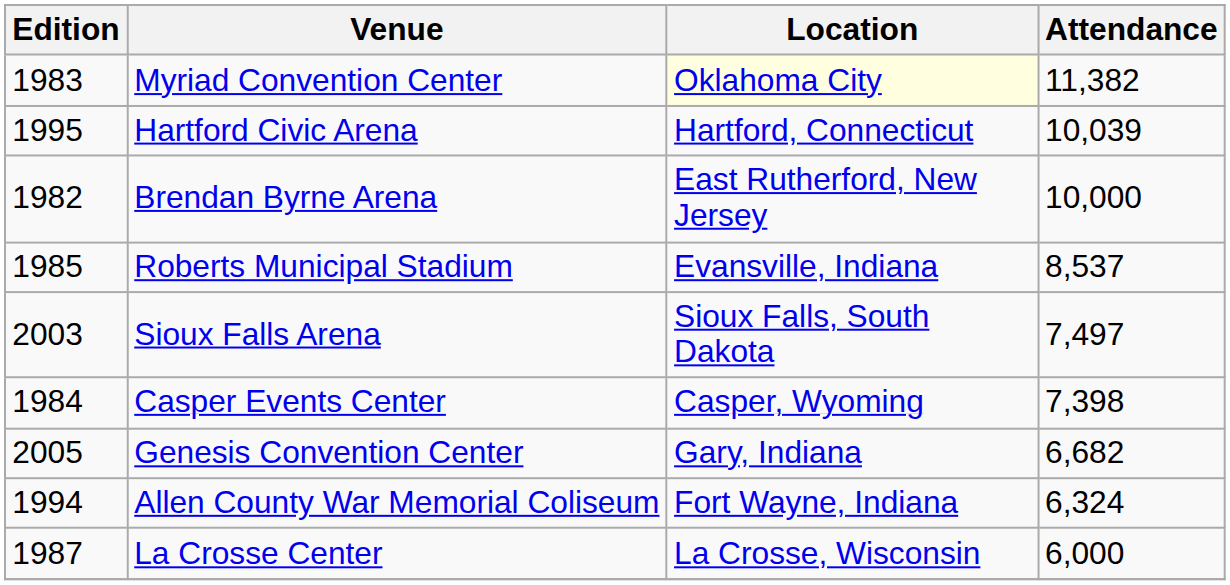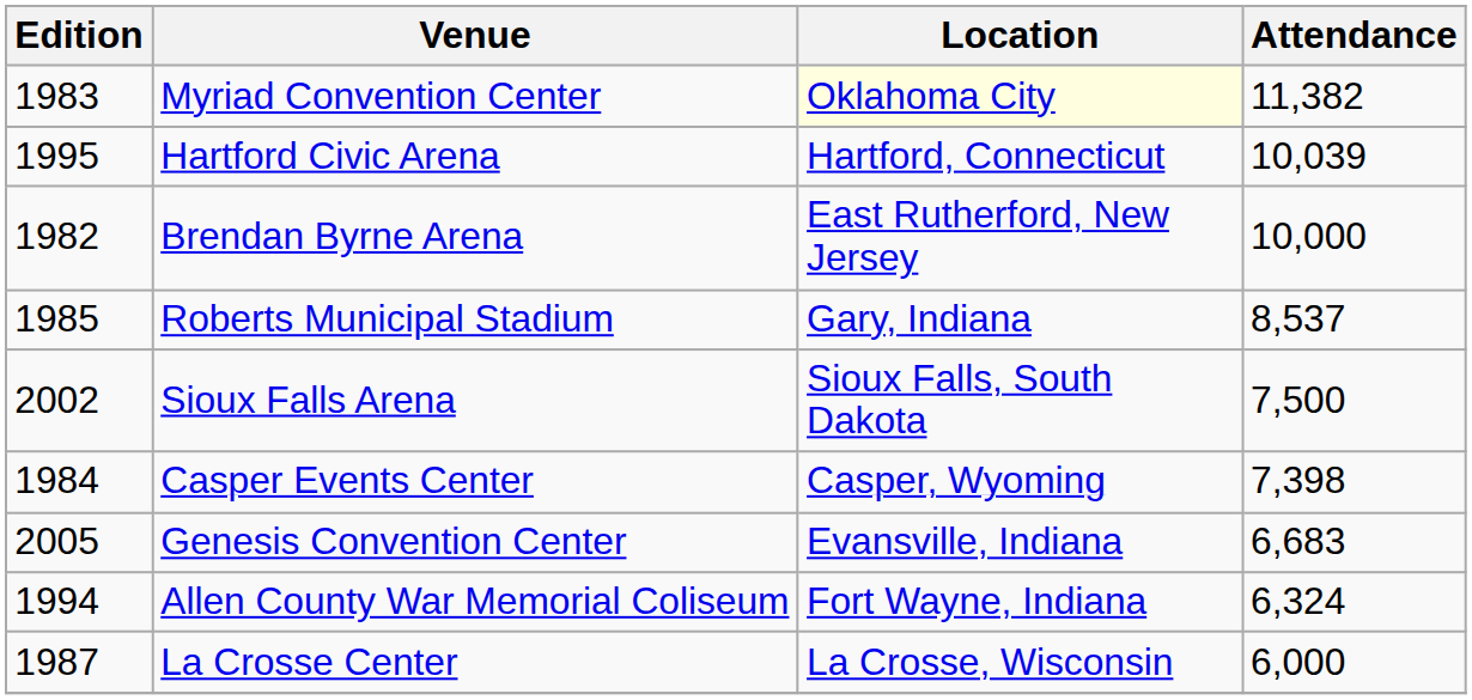 <table class="wikitable">
 <tr>
 <th>Edition</th>
 <th>Venue</th>
 <th width=180>Location</th>
 <th width=80>Attendance</th>
 </tr>
 <tr>
 <td>1983</td>
 <td><a href='#'>Myriad Convention Center</a></td>
 <td style="background: lightyellow;"><a href='#'>Oklahoma City</a></td>
 <td>11,382</td>
 </tr>
 <tr>
 <td>1995</td>
 <td><a href='#'>Hartford Civic Arena</a></td>
 <td><a href='#'>Hartford, Connecticut</a></td>
 <td>10,039</td>
 </tr>
 <tr>
 <td>1982</td>
 <td><a href='#'>Brendan Byrne Arena</a></td>
 <td><a href='#'>East Rutherford, New Jersey</a></td>
 <td>10,000</td>
 </tr>
 <tr>
 <td>1985</td>
 <td><a href='#'>Roberts Municipal Stadium</a></td>
-<td><a href='#'>Evansville, Indiana</a></td>
+<td><a href='#'>Gary, Indiana</a></td>
 <td>8,537</td>
 </tr>
 <tr>
-<td>2003</td>
+<td>2002</td>
 <td><a href='#'>Sioux Falls Arena</a></td>
 <td><a href='#'>Sioux Falls, South Dakota</a></td>
-<td>7,497</td>
+<td>7,500</td>
 </tr>
 <tr>
 <td>1984</td>
 <td><a href='#'>Casper Events Center</a></td>
 <td><a href='#'>Casper, Wyoming</a></td>
 <td>7,398</td>
 </tr>
 <tr>
 <td>2005</td>
 <td><a href='#'>Genesis Convention Center</a></td>
-<td><a href='#'>Gary, Indiana</a></td>
-<td>6,682</td>
+<td><a href='#'>Evansville, Indiana</a></td>
+<td>6,683</td>
 </tr>
 <tr>
 <td>1994</td>
 <td><a href='#'>Allen County War Memorial Coliseum</a></td>
 <td><a href='#'>Fort Wayne, Indiana</a></td>
 <td>6,324</td>
 </tr>
 <tr>
 <td>1987</td>
 <td><a href='#'>La Crosse Center</a></td>
 <td><a href='#'>La Crosse, Wisconsin</a></td>
 <td>6,000</td>
 </tr>
 <tr>
 </tr>
 </table>
